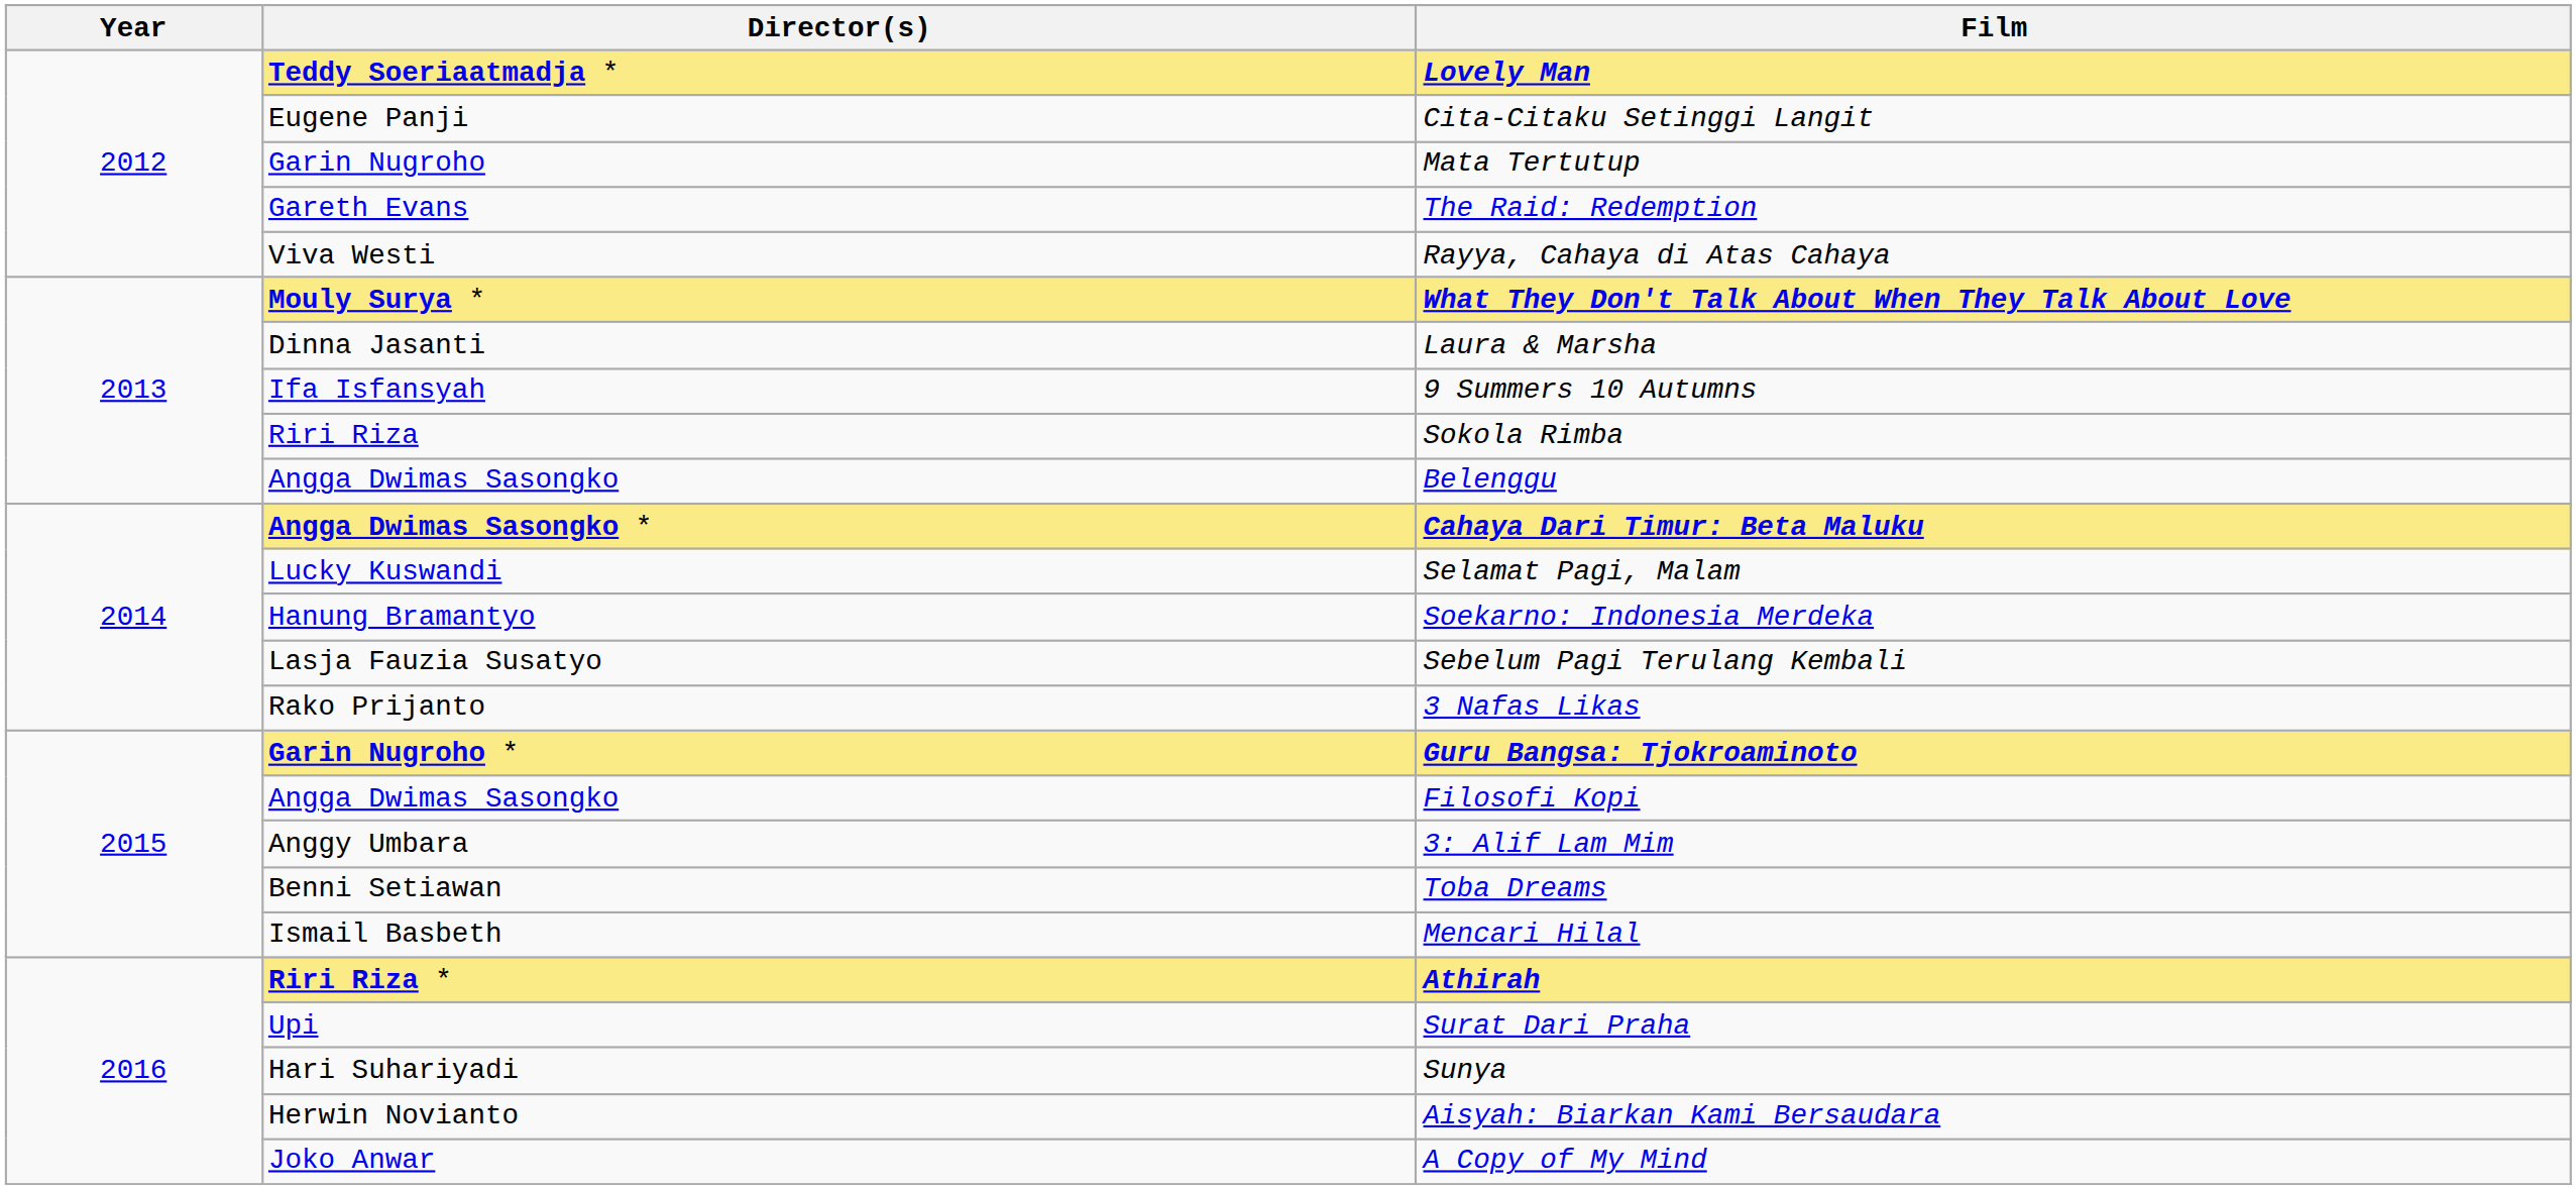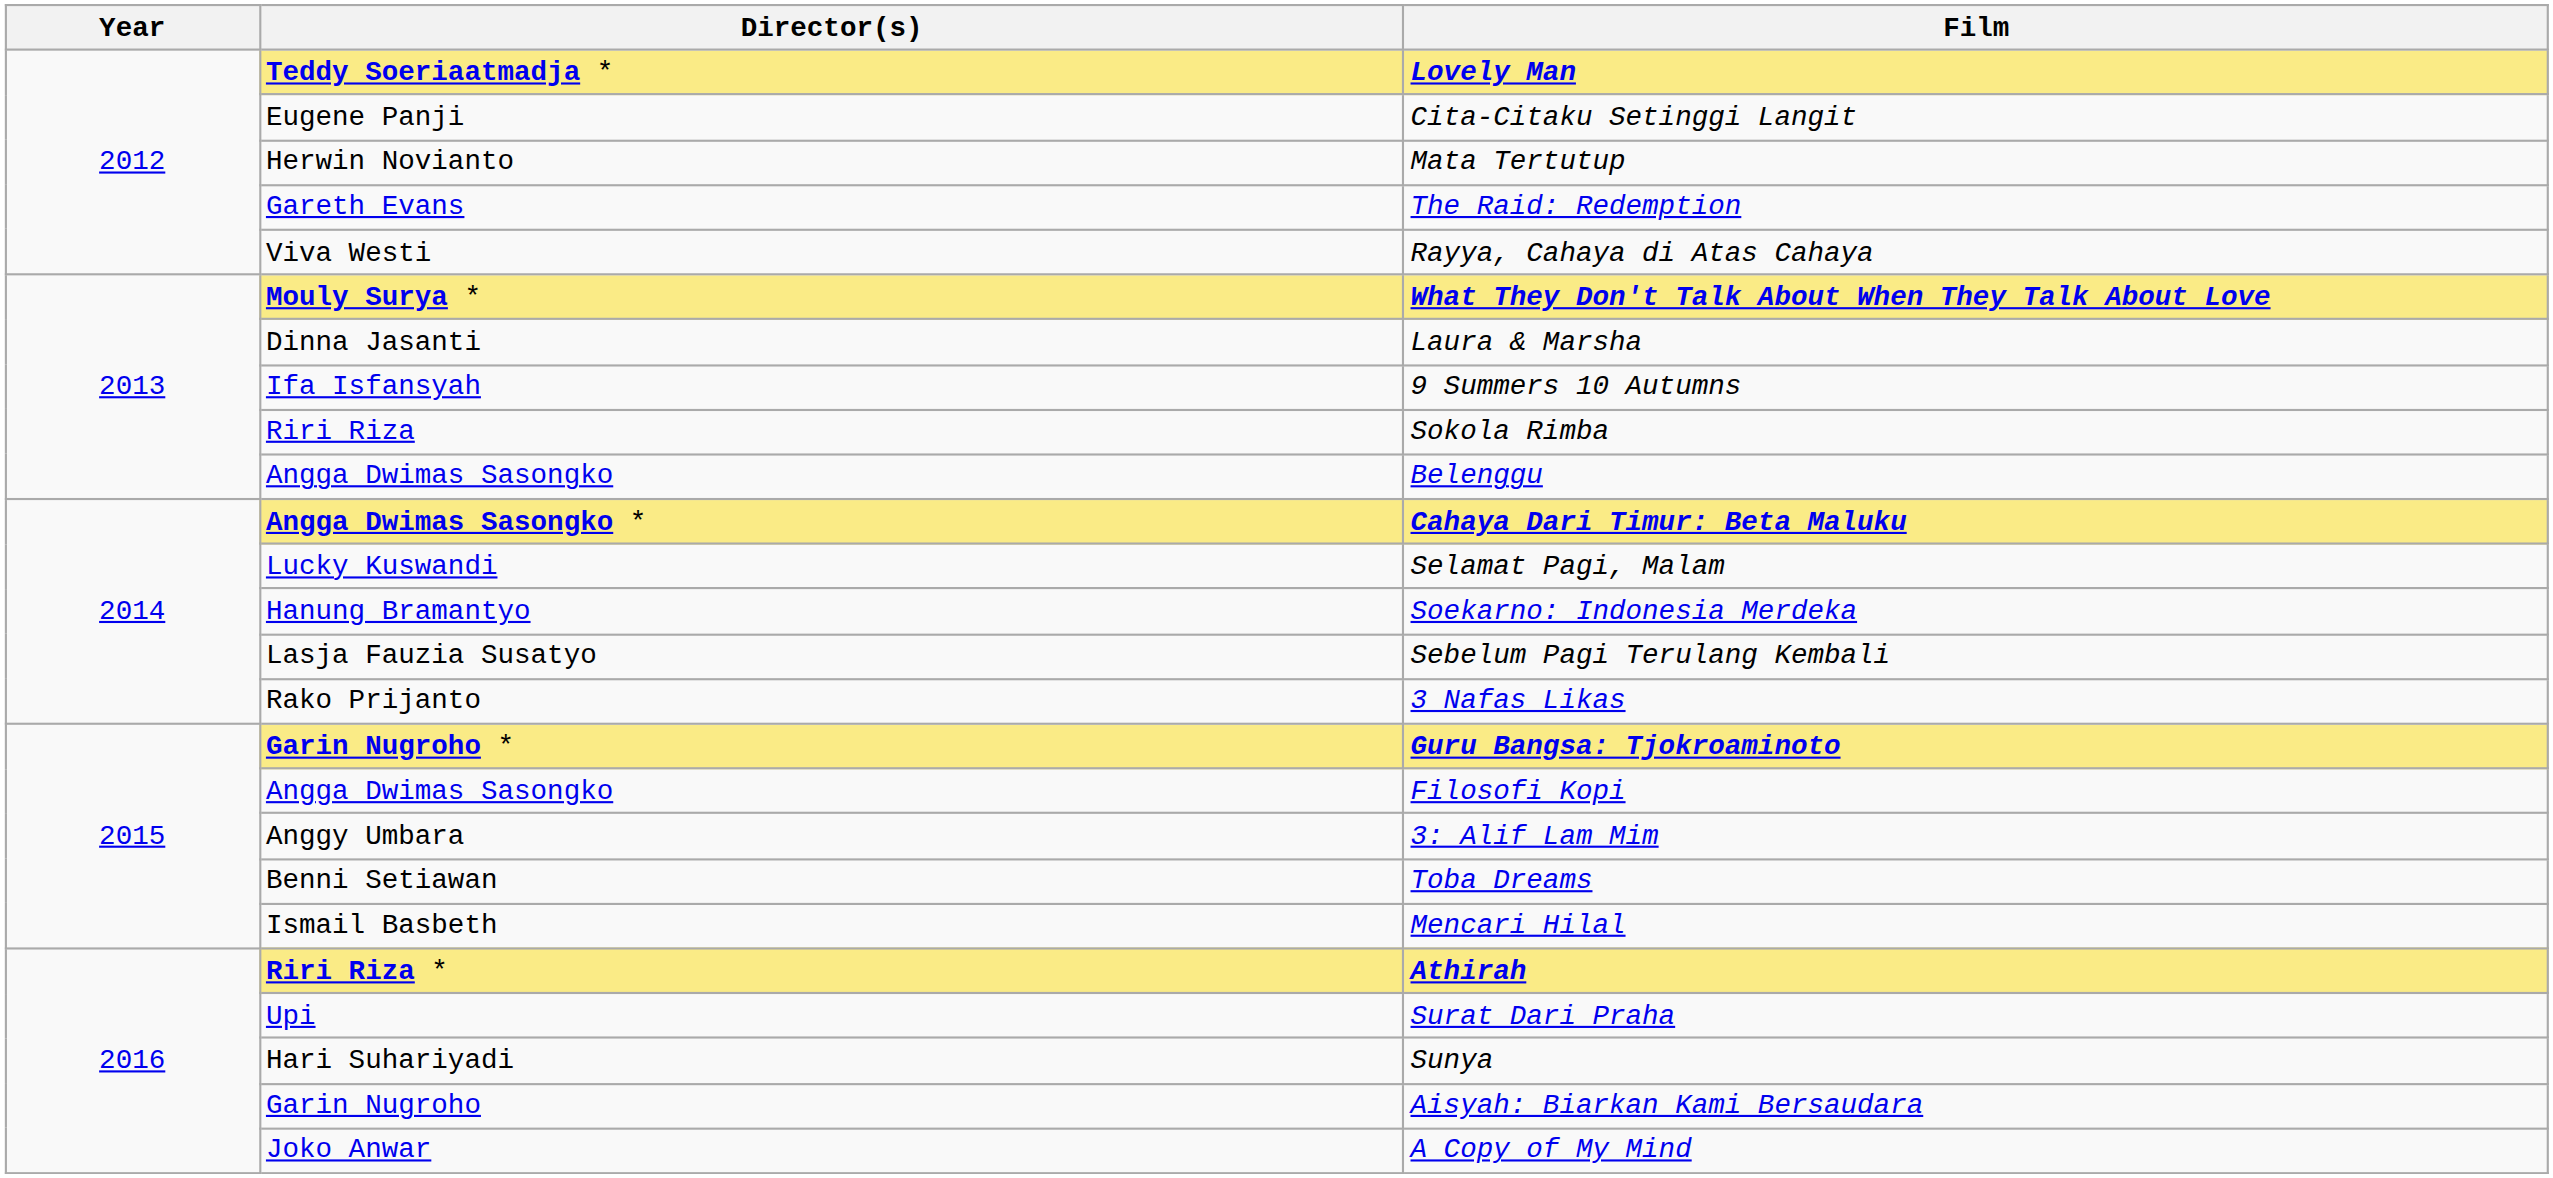 <table class="wikitable" style="width:95%; margin:auto;">
 <tr>
 <th style="width:10%;">Year</th>
 <th style="width:45%;">Director(s)</th>
 <th style="width:45%;">Film</th>
 </tr>
 <tr>
 <td rowspan="5" style="text-align:center;"><a href='#'>2012</a></td>
 <td style="background:#FAEB86; text-align:left;"><strong><a href='#'>Teddy Soeriaatmadja</a></strong> *</td>
 <td style="background:#FAEB86;"><strong><em><a href='#'>Lovely Man</a></em></strong></td>
 </tr>
 <tr>
 <td style="text-align:left;">Eugene Panji</td>
 <td><em>Cita-Citaku Setinggi Langit</em></td>
 </tr>
 <tr>
-<td style="text-align:left;"><a href='#'>Garin Nugroho</a></td>
+<td style="text-align:left;">Herwin Novianto</td>
 <td><em>Mata Tertutup</em></td>
 </tr>
 <tr>
 <td style="text-align:left;"><a href='#'>Gareth Evans</a></td>
 <td><em><a href='#'>The Raid: Redemption</a></em></td>
 </tr>
 <tr>
 <td style="text-align:left;">Viva Westi</td>
 <td><em>Rayya, Cahaya di Atas Cahaya</em></td>
 </tr>
 <tr>
 <td rowspan="5" style="text-align:center;"><a href='#'>2013</a></td>
 <td style="background:#FAEB86; text-align:left;"><strong><a href='#'>Mouly Surya</a></strong> *</td>
 <td style="background:#FAEB86;"><strong><em><a href='#'>What They Don't Talk About When They Talk About Love</a></em></strong></td>
 </tr>
 <tr>
 <td style="text-align:left;">Dinna Jasanti</td>
 <td><em>Laura & Marsha</em></td>
 </tr>
 <tr>
 <td style="text-align:left;"><a href='#'>Ifa Isfansyah</a></td>
 <td><em>9 Summers 10 Autumns</em></td>
 </tr>
 <tr>
 <td style="text-align:left;"><a href='#'>Riri Riza</a></td>
 <td><em>Sokola Rimba</em></td>
 </tr>
 <tr>
 <td style="text-align:left;"><a href='#'>Angga Dwimas Sasongko</a></td>
 <td><em><a href='#'>Belenggu</a></em></td>
 </tr>
 <tr>
 <td rowspan="5" style="text-align:center;"><a href='#'>2014</a></td>
 <td style="background:#FAEB86; text-align:left;"><strong><a href='#'>Angga Dwimas Sasongko</a></strong> *</td>
 <td style="background:#FAEB86;"><strong><em><a href='#'>Cahaya Dari Timur: Beta Maluku</a></em></strong></td>
 </tr>
 <tr>
 <td style="text-align:left;"><a href='#'>Lucky Kuswandi</a></td>
 <td><em>Selamat Pagi, Malam</em></td>
 </tr>
 <tr>
 <td style="text-align:left;"><a href='#'>Hanung Bramantyo</a></td>
 <td><em><a href='#'>Soekarno: Indonesia Merdeka</a></em></td>
 </tr>
 <tr>
 <td style="text-align:left;">Lasja Fauzia Susatyo</td>
 <td><em>Sebelum Pagi Terulang Kembali</em></td>
 </tr>
 <tr>
 <td style="text-align:left;">Rako Prijanto</td>
 <td><em><a href='#'>3 Nafas Likas</a></em></td>
 </tr>
 <tr>
 <td rowspan="5" style="text-align:center;"><a href='#'>2015</a></td>
 <td style="background:#FAEB86; text-align:left;"><strong><a href='#'>Garin Nugroho</a></strong> *</td>
 <td style="background:#FAEB86;"><strong><em><a href='#'>Guru Bangsa: Tjokroaminoto</a></em></strong></td>
 </tr>
 <tr>
 <td style="text-align:left;"><a href='#'>Angga Dwimas Sasongko</a></td>
 <td><em><a href='#'>Filosofi Kopi</a></em></td>
 </tr>
 <tr>
 <td style="text-align:left;">Anggy Umbara</td>
 <td><em><a href='#'>3: Alif Lam Mim</a></em></td>
 </tr>
 <tr>
 <td style="text-align:left;">Benni Setiawan</td>
 <td><em><a href='#'>Toba Dreams</a></em></td>
 </tr>
 <tr>
 <td style="text-align:left;">Ismail Basbeth</td>
 <td><em><a href='#'>Mencari Hilal</a></em></td>
 </tr>
 <tr>
 <td rowspan="5" style="text-align:center;"><a href='#'>2016</a></td>
 <td style="background:#FAEB86; text-align:left;"><strong><a href='#'>Riri Riza</a></strong> *</td>
 <td style="background:#FAEB86;"><strong><em><a href='#'>Athirah</a></em></strong></td>
 </tr>
 <tr>
 <td style="text-align:left;"><a href='#'>Upi</a></td>
 <td><em><a href='#'>Surat Dari Praha</a></em></td>
 </tr>
 <tr>
 <td style="text-align:left;">Hari Suhariyadi</td>
 <td><em>Sunya</em></td>
 </tr>
 <tr>
-<td style="text-align:left;">Herwin Novianto</td>
+<td style="text-align:left;"><a href='#'>Garin Nugroho</a></td>
 <td><em><a href='#'>Aisyah: Biarkan Kami Bersaudara</a></em></td>
 </tr>
 <tr>
 <td style="text-align:left;"><a href='#'>Joko Anwar</a></td>
 <td><em><a href='#'>A Copy of My Mind</a></em></td>
 </tr>
 </table>
